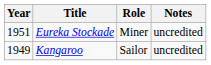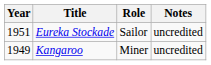 <table class="wikitable">
 <tr>
 <th>Year</th>
 <th>Title</th>
 <th>Role</th>
 <th>Notes</th>
 </tr>
 <tr>
 <td>1951</td>
 <td><em><a href='#'>Eureka Stockade</a></em></td>
-<td>Miner</td>
+<td>Sailor</td>
 <td>uncredited</td>
 </tr>
 <tr>
 <td>1949</td>
 <td><em><a href='#'>Kangaroo</a></em></td>
-<td>Sailor</td>
+<td>Miner</td>
 <td>uncredited</td>
 </tr>
 </table>
